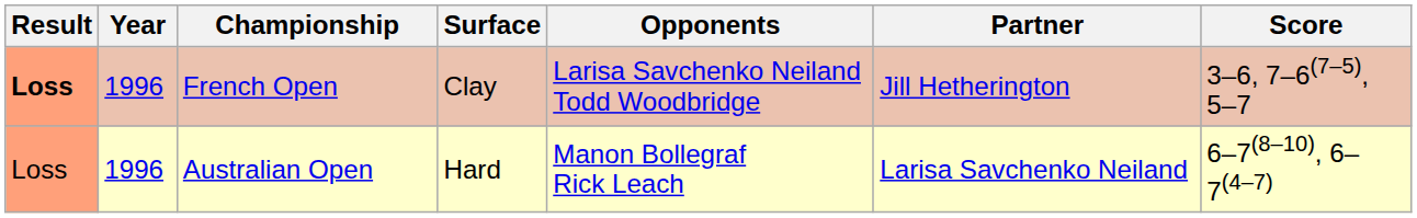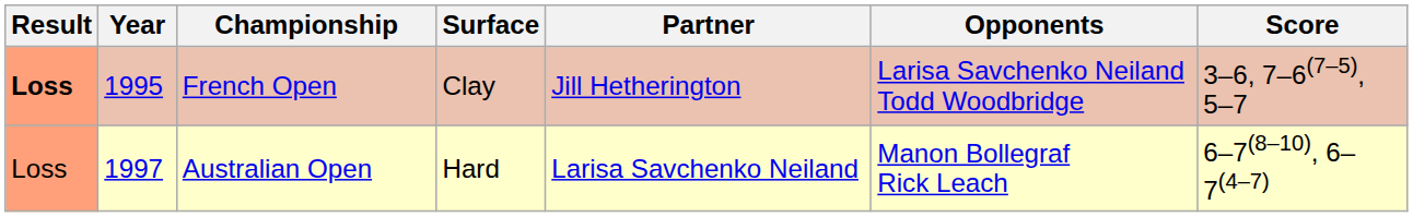 <table class="sortable wikitable">
 <tr>
 <th style="width:40px">Result</th>
 <th style="width:40px">Year</th>
 <th style="width:150px">Championship</th>
 <th style="width:50px">Surface</th>
+<th style="width:190px">Partner</th>
 <th style="width:190px">Opponents</th>
-<th style="width:190px">Partner</th>
 <th style="width:120px"  class="unsortable">Score</th>
 </tr>
 <tr style="background:#ebc2af;">
 <td style="background:#ffa07a;"><strong>Loss</strong></td>
-<td><a href='#'>1996</a></td>
+<td><a href='#'>1995</a></td>
 <td><a href='#'>French Open</a></td>
 <td>Clay</td>
+<td> <a href='#'>Jill Hetherington</a></td>
 <td> <a href='#'>Larisa Savchenko Neiland</a><br> <a href='#'>Todd Woodbridge</a></td>
-<td> <a href='#'>Jill Hetherington</a></td>
 <td>3–6, 7–6<sup>(7–5)</sup>, 5–7</td>
 </tr>
 <tr style="background:#ffc;">
 <td style="background:#ffa07a;">Loss</td>
-<td><a href='#'>1996</a></td>
+<td><a href='#'>1997</a></td>
 <td><a href='#'>Australian Open</a></td>
 <td>Hard</td>
+<td> <a href='#'>Larisa Savchenko Neiland</a></td>
 <td> <a href='#'>Manon Bollegraf</a><br> <a href='#'>Rick Leach</a></td>
-<td> <a href='#'>Larisa Savchenko Neiland</a></td>
 <td>6–7<sup>(8–10)</sup>, 6–7<sup>(4–7)</sup></td>
 </tr>
 </table>
